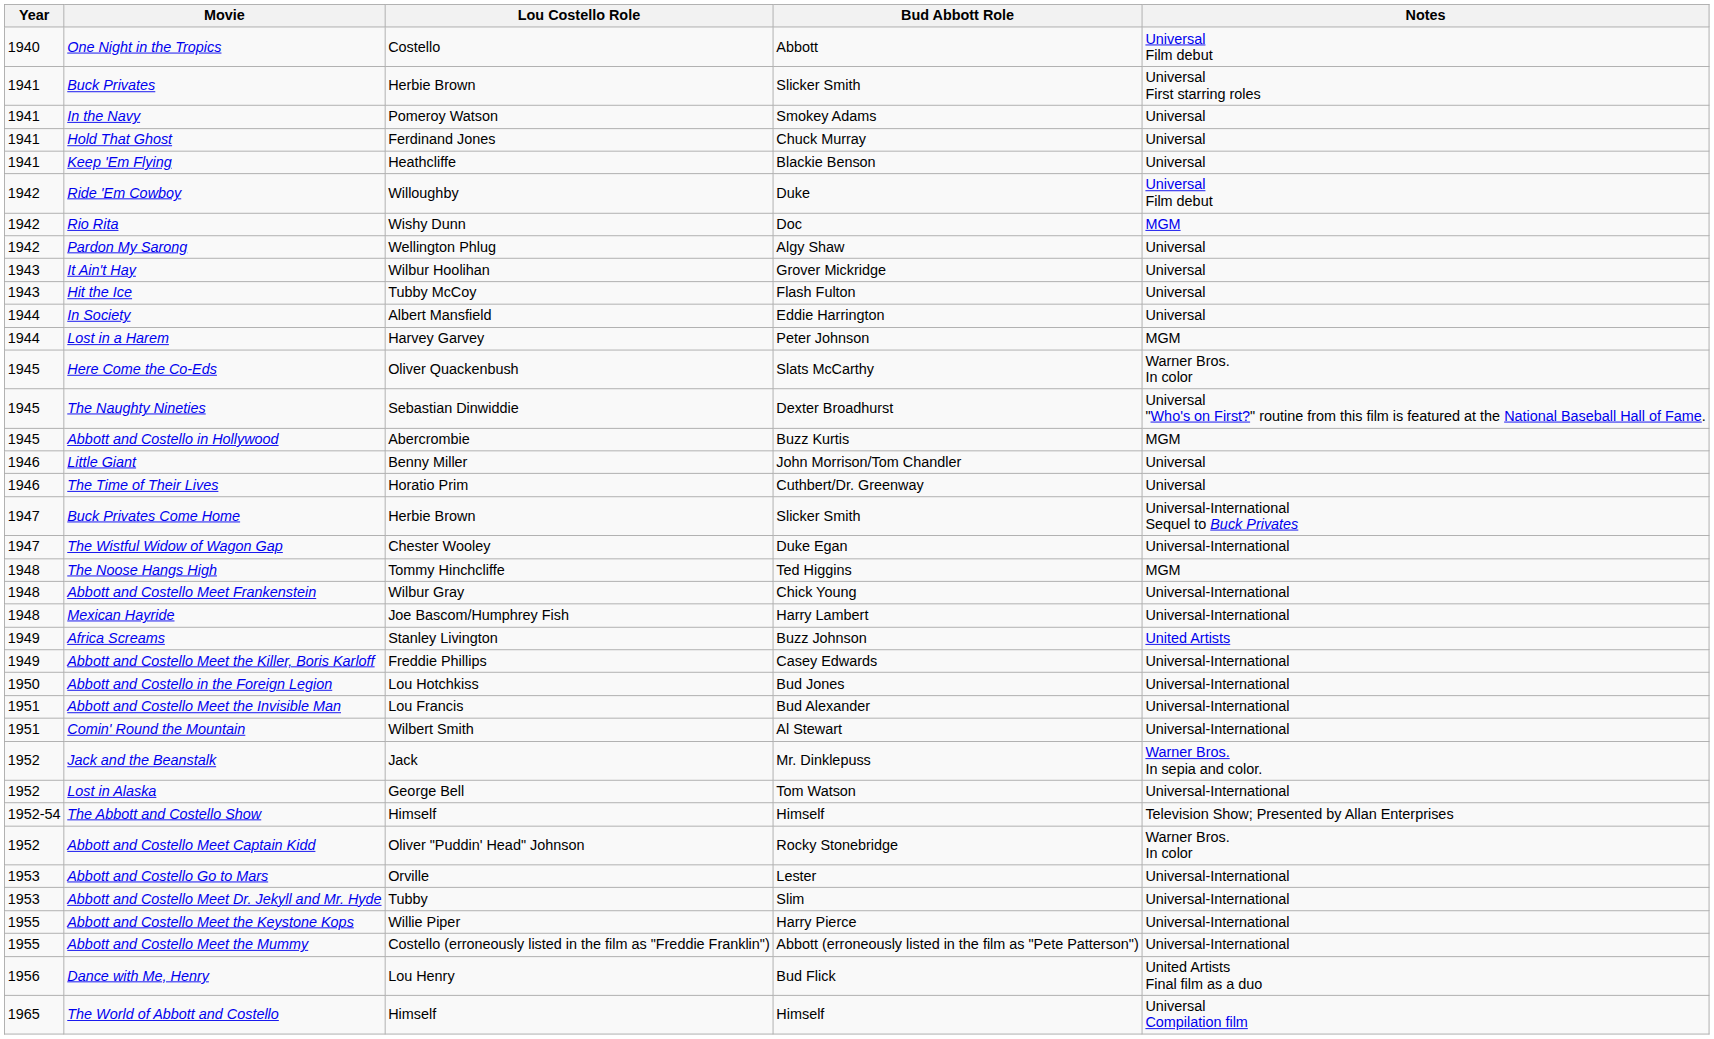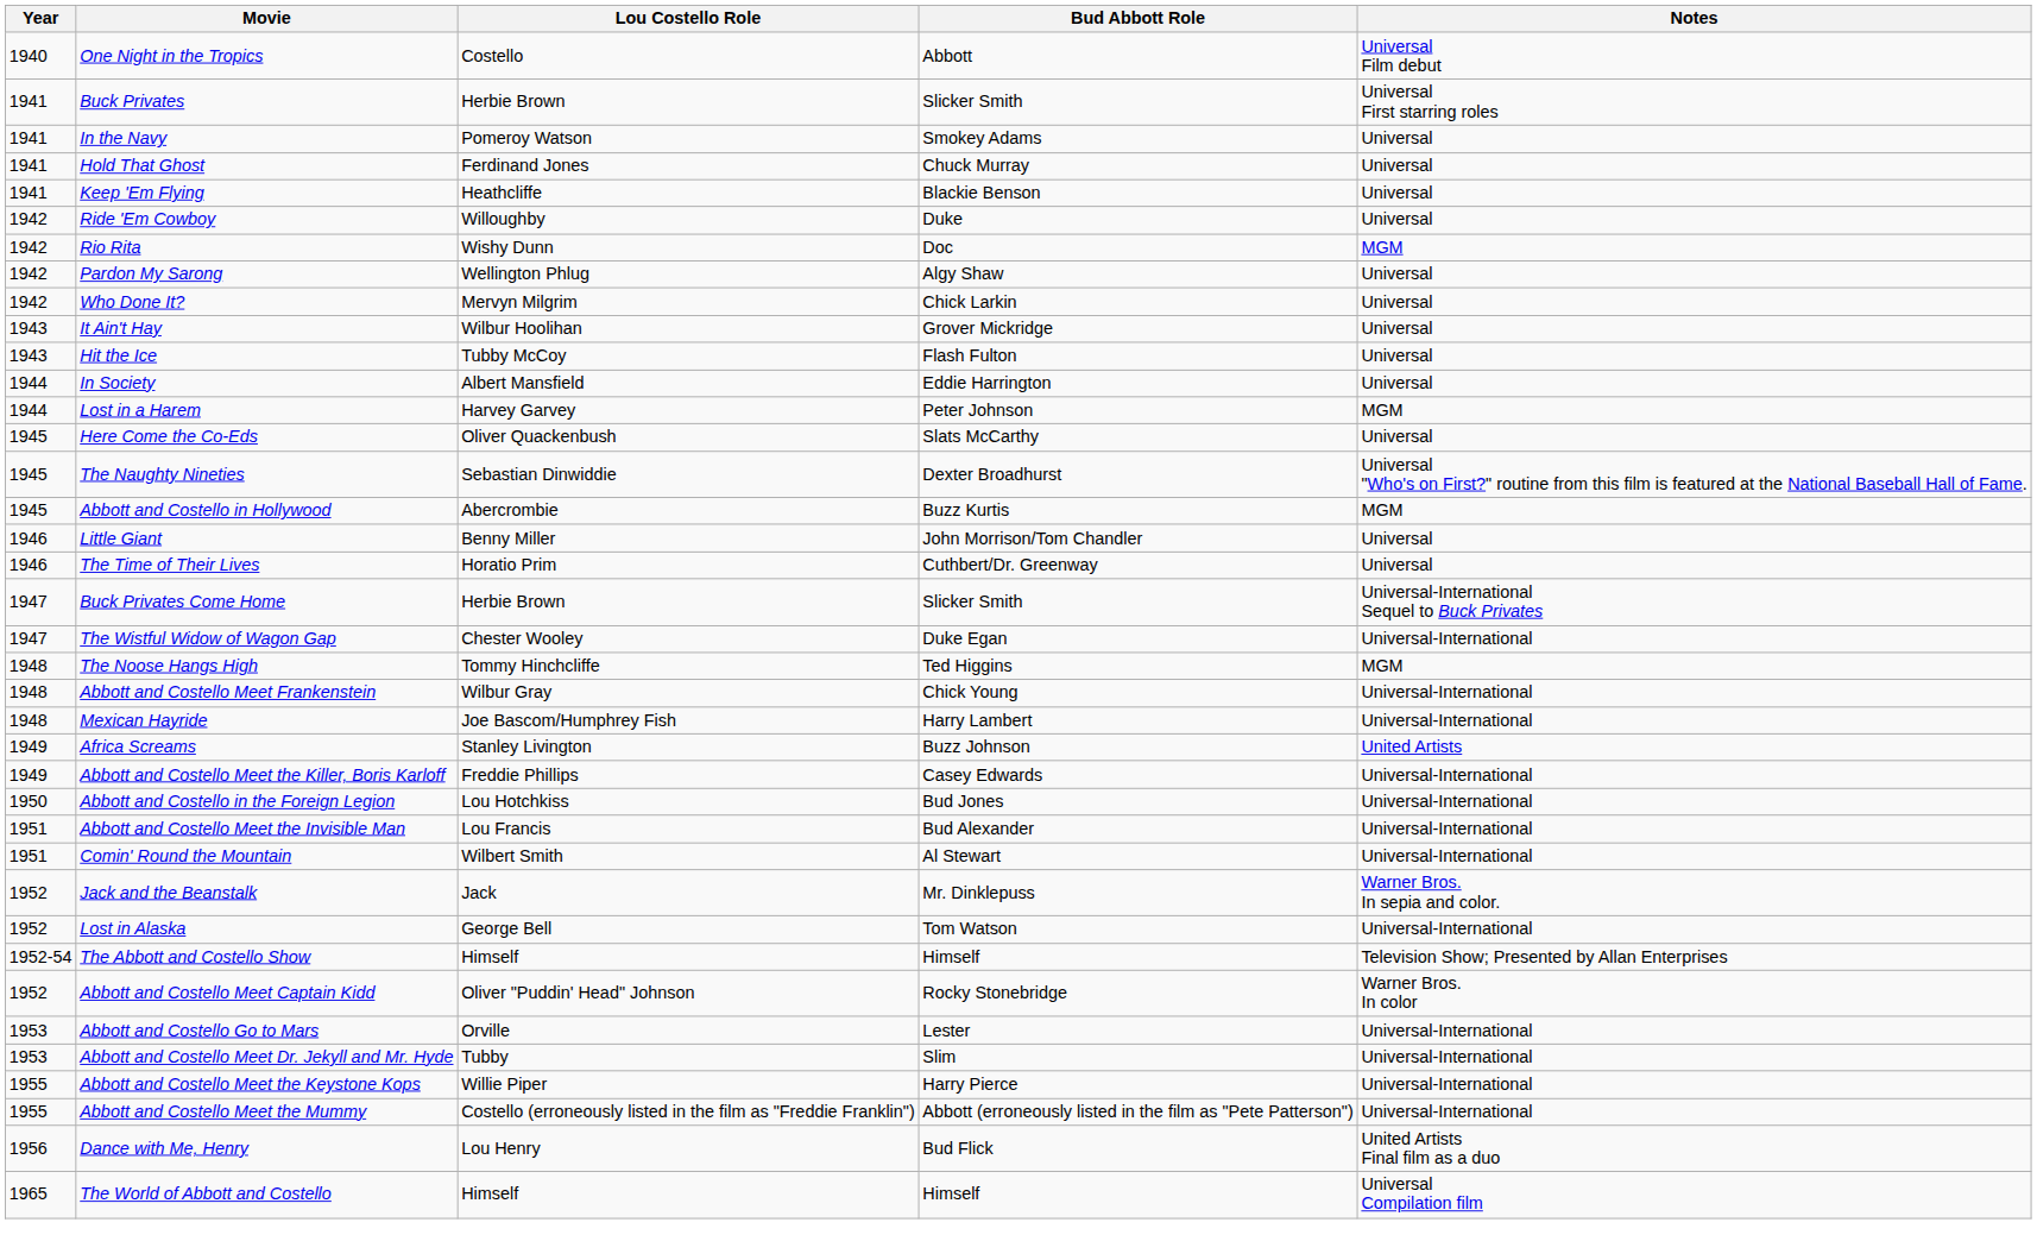 <table class="sortable wikitable">
 <tr>
 <th>Year</th>
 <th>Movie</th>
 <th>Lou Costello Role</th>
 <th>Bud Abbott Role</th>
 <th>Notes</th>
 </tr>
 <tr>
 <td>1940</td>
 <td><em><a href='#'>One Night in the Tropics</a></em></td>
 <td>Costello</td>
 <td>Abbott</td>
 <td><a href='#'>Universal</a><br>Film debut</td>
 </tr>
 <tr>
 <td>1941</td>
 <td><em><a href='#'>Buck Privates</a></em></td>
 <td>Herbie Brown</td>
 <td>Slicker Smith</td>
 <td>Universal<br>First starring roles</td>
 </tr>
 <tr>
 <td>1941</td>
 <td><em><a href='#'>In the Navy</a></em></td>
 <td>Pomeroy Watson</td>
 <td>Smokey Adams</td>
 <td>Universal</td>
 </tr>
 <tr>
 <td>1941</td>
 <td><em><a href='#'>Hold That Ghost</a></em></td>
 <td>Ferdinand Jones</td>
 <td>Chuck Murray</td>
 <td>Universal</td>
 </tr>
 <tr>
 <td>1941</td>
 <td><em><a href='#'>Keep 'Em Flying</a></em></td>
 <td>Heathcliffe</td>
 <td>Blackie Benson</td>
 <td>Universal</td>
 </tr>
 <tr>
 <td>1942</td>
 <td><em><a href='#'>Ride 'Em Cowboy</a></em></td>
 <td>Willoughby</td>
 <td>Duke</td>
-<td><a href='#'>Universal</a><br>Film debut</td>
+<td>Universal</td>
 </tr>
 <tr>
 <td>1942</td>
 <td><em><a href='#'>Rio Rita</a></em></td>
 <td>Wishy Dunn</td>
 <td>Doc</td>
 <td><a href='#'>MGM</a></td>
 </tr>
 <tr>
 <td>1942</td>
 <td><em><a href='#'>Pardon My Sarong</a></em></td>
 <td>Wellington Phlug</td>
 <td>Algy Shaw</td>
+<td>Universal</td>
+</tr>
+<tr>
+<td>1942</td>
+<td><em><a href='#'>Who Done It?</a></em></td>
+<td>Mervyn Milgrim</td>
+<td>Chick Larkin</td>
 <td>Universal</td>
 </tr>
 <tr>
 <td>1943</td>
 <td><em><a href='#'>It Ain't Hay</a></em></td>
 <td>Wilbur Hoolihan</td>
 <td>Grover Mickridge</td>
 <td>Universal</td>
 </tr>
 <tr>
 <td>1943</td>
 <td><em><a href='#'>Hit the Ice</a></em></td>
 <td>Tubby McCoy</td>
 <td>Flash Fulton</td>
 <td>Universal</td>
 </tr>
 <tr>
 <td>1944</td>
 <td><em><a href='#'>In Society</a></em></td>
 <td>Albert Mansfield</td>
 <td>Eddie Harrington</td>
 <td>Universal</td>
 </tr>
 <tr>
 <td>1944</td>
 <td><em><a href='#'>Lost in a Harem</a></em></td>
 <td>Harvey Garvey</td>
 <td>Peter Johnson</td>
 <td>MGM</td>
 </tr>
 <tr>
 <td>1945</td>
 <td><em><a href='#'>Here Come the Co-Eds</a></em></td>
 <td>Oliver Quackenbush</td>
 <td>Slats McCarthy</td>
-<td>Warner Bros.<br>In color</td>
+<td>Universal</td>
 </tr>
 <tr>
 <td>1945</td>
 <td><em><a href='#'>The Naughty Nineties</a></em></td>
 <td>Sebastian Dinwiddie</td>
 <td>Dexter Broadhurst</td>
 <td>Universal<br>"<a href='#'>Who's on First?</a>" routine from this film is featured at the <a href='#'>National Baseball Hall of Fame</a>.</td>
 </tr>
 <tr>
 <td>1945</td>
 <td><em><a href='#'>Abbott and Costello in Hollywood</a></em></td>
 <td>Abercrombie</td>
 <td>Buzz Kurtis</td>
 <td>MGM</td>
 </tr>
 <tr>
 <td>1946</td>
 <td><em><a href='#'>Little Giant</a></em></td>
 <td>Benny Miller</td>
 <td>John Morrison/Tom Chandler</td>
 <td>Universal</td>
 </tr>
 <tr>
 <td>1946</td>
 <td><em><a href='#'>The Time of Their Lives</a></em></td>
 <td>Horatio Prim</td>
 <td>Cuthbert/Dr. Greenway</td>
 <td>Universal</td>
 </tr>
 <tr>
 <td>1947</td>
 <td><em><a href='#'>Buck Privates Come Home</a></em></td>
 <td>Herbie Brown</td>
 <td>Slicker Smith</td>
 <td>Universal-International<br>Sequel to <em><a href='#'>Buck Privates</a></em></td>
 </tr>
 <tr>
 <td>1947</td>
 <td><em><a href='#'>The Wistful Widow of Wagon Gap</a></em></td>
 <td>Chester Wooley</td>
 <td>Duke Egan</td>
 <td>Universal-International</td>
 </tr>
 <tr>
 <td>1948</td>
 <td><em><a href='#'>The Noose Hangs High</a></em></td>
 <td>Tommy Hinchcliffe</td>
 <td>Ted Higgins</td>
 <td>MGM</td>
 </tr>
 <tr>
 <td>1948</td>
 <td><em><a href='#'>Abbott and Costello Meet Frankenstein</a></em></td>
 <td>Wilbur Gray</td>
 <td>Chick Young</td>
 <td>Universal-International</td>
 </tr>
 <tr>
 <td>1948</td>
 <td><em><a href='#'>Mexican Hayride</a></em></td>
 <td>Joe Bascom/Humphrey Fish</td>
 <td>Harry Lambert</td>
 <td>Universal-International</td>
 </tr>
 <tr>
 <td>1949</td>
 <td><em><a href='#'>Africa Screams</a></em></td>
 <td>Stanley Livington</td>
 <td>Buzz Johnson</td>
 <td><a href='#'>United Artists</a></td>
 </tr>
 <tr>
 <td>1949</td>
 <td><em><a href='#'>Abbott and Costello Meet the Killer, Boris Karloff</a></em></td>
 <td>Freddie Phillips</td>
 <td>Casey Edwards</td>
 <td>Universal-International</td>
 </tr>
 <tr>
 <td>1950</td>
 <td><em><a href='#'>Abbott and Costello in the Foreign Legion</a></em></td>
 <td>Lou Hotchkiss</td>
 <td>Bud Jones</td>
 <td>Universal-International</td>
 </tr>
 <tr>
 <td>1951</td>
 <td><em><a href='#'>Abbott and Costello Meet the Invisible Man</a></em></td>
 <td>Lou Francis</td>
 <td>Bud Alexander</td>
 <td>Universal-International</td>
 </tr>
 <tr>
 <td>1951</td>
 <td><em><a href='#'>Comin' Round the Mountain</a></em></td>
 <td>Wilbert Smith</td>
 <td>Al Stewart</td>
 <td>Universal-International</td>
 </tr>
 <tr>
 <td>1952</td>
 <td><em><a href='#'>Jack and the Beanstalk</a></em></td>
 <td>Jack</td>
 <td>Mr. Dinklepuss</td>
 <td><a href='#'>Warner Bros.</a><br>In sepia and color.</td>
 </tr>
 <tr>
 <td>1952</td>
 <td><em><a href='#'>Lost in Alaska</a></em></td>
 <td>George Bell</td>
 <td>Tom Watson</td>
 <td>Universal-International</td>
 </tr>
 <tr>
 <td>1952-54</td>
 <td><em><a href='#'>The Abbott and Costello Show</a></em></td>
 <td>Himself</td>
 <td>Himself</td>
 <td>Television Show; Presented by Allan Enterprises</td>
 </tr>
 <tr>
 <td>1952</td>
 <td><em><a href='#'>Abbott and Costello Meet Captain Kidd</a></em></td>
 <td>Oliver "Puddin' Head" Johnson</td>
 <td>Rocky Stonebridge</td>
 <td>Warner Bros.<br>In color</td>
 </tr>
 <tr>
 <td>1953</td>
 <td><em><a href='#'>Abbott and Costello Go to Mars</a></em></td>
 <td>Orville</td>
 <td>Lester</td>
 <td>Universal-International</td>
 </tr>
 <tr>
 <td>1953</td>
 <td><em><a href='#'>Abbott and Costello Meet Dr. Jekyll and Mr. Hyde</a></em></td>
 <td>Tubby</td>
 <td>Slim</td>
 <td>Universal-International</td>
 </tr>
 <tr>
 <td>1955</td>
 <td><em><a href='#'>Abbott and Costello Meet the Keystone Kops</a></em></td>
 <td>Willie Piper</td>
 <td>Harry Pierce</td>
 <td>Universal-International</td>
 </tr>
 <tr>
 <td>1955</td>
 <td><em><a href='#'>Abbott and Costello Meet the Mummy</a></em></td>
 <td>Costello (erroneously listed in the film as "Freddie Franklin")</td>
 <td>Abbott (erroneously listed in the film as "Pete Patterson")</td>
 <td>Universal-International</td>
 </tr>
 <tr>
 <td>1956</td>
 <td><em><a href='#'>Dance with Me, Henry</a></em></td>
 <td>Lou Henry</td>
 <td>Bud Flick</td>
 <td>United Artists<br>Final film as a duo</td>
 </tr>
 <tr>
 <td>1965</td>
 <td><em><a href='#'>The World of Abbott and Costello</a></em></td>
 <td>Himself</td>
 <td>Himself</td>
 <td>Universal<br><a href='#'>Compilation film</a></td>
 </tr>
 </table>
